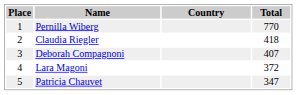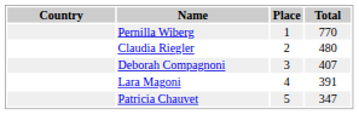 <table border="0" style="border: 1px solid #999; background-color:#FFFFFF; text-align:center; font-size:86%; line-height:15px;">
 <tr align="center" bgcolor="#CCCCCC">
+<th width=120>Country</th>
+<th width=170>Name</th>
 <th width=35>Place</th>
-<th width=170>Name</th>
-<th width=120>Country</th>
 <th width=50>Total</th>
 </tr>
 <tr bgcolor="#EFEFEF">
+<td align="left"></td>
+<td align="left"><a href='#'>Pernilla Wiberg</a></td>
 <td>1</td>
-<td align="left"><a href='#'>Pernilla Wiberg</a></td>
-<td align="left"></td>
 <td>770</td>
 </tr>
 <tr>
+<td align="left"></td>
+<td align="left"><a href='#'>Claudia Riegler</a></td>
 <td>2</td>
-<td align="left"><a href='#'>Claudia Riegler</a></td>
-<td align="left"></td>
-<td>418</td>
+<td>480</td>
 </tr>
 <tr bgcolor="#EFEFEF">
+<td align="left"></td>
+<td align="left"><a href='#'>Deborah Compagnoni</a></td>
 <td>3</td>
-<td align="left"><a href='#'>Deborah Compagnoni</a></td>
-<td align="left"></td>
 <td>407</td>
 </tr>
 <tr>
+<td align="left"></td>
+<td align="left"><a href='#'>Lara Magoni</a></td>
 <td>4</td>
-<td align="left"><a href='#'>Lara Magoni</a></td>
-<td align="left"></td>
-<td>372</td>
+<td>391</td>
 </tr>
 <tr bgcolor="#EFEFEF">
+<td align="left"></td>
+<td align="left"><a href='#'>Patricia Chauvet</a></td>
 <td>5</td>
-<td align="left"><a href='#'>Patricia Chauvet</a></td>
-<td align="left"></td>
 <td>347</td>
 </tr>
 </table>
